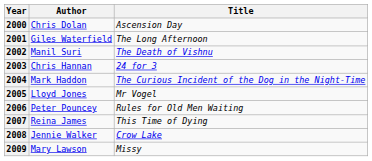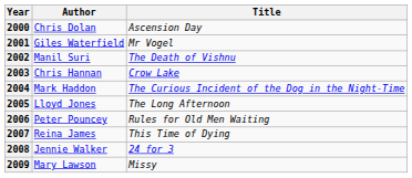 <table class="wikitable">
 <tr>
 <th>Year</th>
 <th>Author</th>
 <th>Title</th>
 </tr>
 <tr>
 <th>2000</th>
 <td><a href='#'>Chris Dolan</a></td>
 <td><em>Ascension Day</em></td>
 </tr>
 <tr>
 <th>2001</th>
 <td><a href='#'>Giles Waterfield</a></td>
-<td><em>The Long Afternoon</em></td>
+<td><em>Mr Vogel</em></td>
 </tr>
 <tr>
 <th>2002</th>
 <td><a href='#'>Manil Suri</a></td>
 <td><em><a href='#'>The Death of Vishnu</a></em></td>
 </tr>
 <tr>
 <th>2003</th>
 <td><a href='#'>Chris Hannan</a></td>
-<td><em><a href='#'>24 for 3</a></em></td>
+<td><em><a href='#'>Crow Lake</a></em></td>
 </tr>
 <tr>
 <th>2004</th>
 <td><a href='#'>Mark Haddon</a></td>
 <td><em><a href='#'>The Curious Incident of the Dog in the Night-Time</a></em></td>
 </tr>
 <tr>
 <th>2005</th>
 <td><a href='#'>Lloyd Jones</a></td>
-<td><em>Mr Vogel</em></td>
+<td><em>The Long Afternoon</em></td>
 </tr>
 <tr>
 <th>2006</th>
 <td><a href='#'>Peter Pouncey</a></td>
 <td><em>Rules for Old Men Waiting</em></td>
 </tr>
 <tr>
 <th>2007</th>
 <td><a href='#'>Reina James</a></td>
 <td><em>This Time of Dying</em></td>
 </tr>
 <tr>
 <th>2008</th>
 <td><a href='#'>Jennie Walker</a></td>
-<td><em><a href='#'>Crow Lake</a></em></td>
+<td><em><a href='#'>24 for 3</a></em></td>
 </tr>
 <tr>
 <th>2009</th>
 <td><a href='#'>Mary Lawson</a></td>
 <td><em>Missy</em></td>
 </tr>
 </table>
